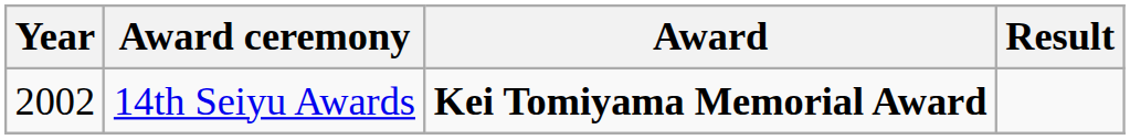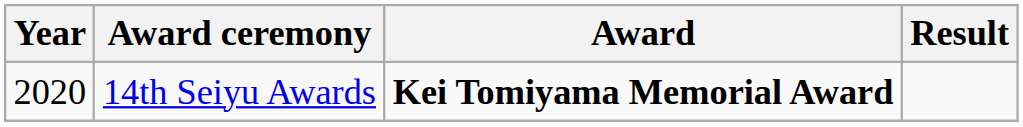 <table class="wikitable sortable">
 <tr>
 <th>Year</th>
 <th>Award ceremony</th>
 <th>Award</th>
 <th>Result</th>
 </tr>
 <tr>
-<td>2002</td>
+<td>2020</td>
 <td><a href='#'>14th Seiyu Awards</a></td>
 <td><strong>Kei Tomiyama Memorial Award</strong></td>
 <td></td>
 </tr>
 <tr>
 </tr>
 </table>
